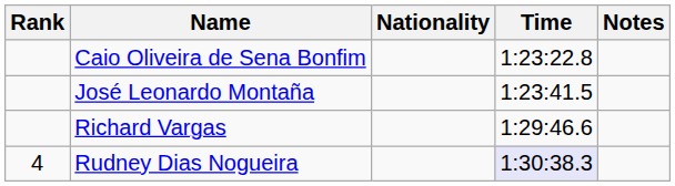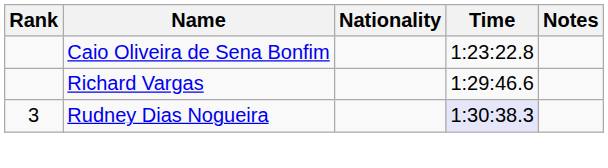 <table class="wikitable sortable" style="text-align:center">
 <tr>
 <th>Rank</th>
 <th>Name</th>
 <th>Nationality</th>
 <th>Time</th>
 <th>Notes</th>
 </tr>
 <tr>
 <td align=center></td>
 <td align=left><a href='#'>Caio Oliveira de Sena Bonfim</a></td>
 <td align=left></td>
 <td>1:23:22.8</td>
 <td></td>
 </tr>
 <tr>
 <td align=center></td>
-<td align=left><a href='#'>José Leonardo Montaña</a></td>
-<td align=left></td>
-<td>1:23:41.5</td>
-<td></td>
-</tr>
-<tr>
-<td align=center></td>
 <td align=left><a href='#'>Richard Vargas</a></td>
 <td align=left></td>
 <td>1:29:46.6</td>
 <td></td>
 </tr>
 <tr>
-<td align=center>4</td>
+<td align=center>3</td>
 <td align=left><a href='#'>Rudney Dias Nogueira</a></td>
 <td align=left></td>
 <td style="background: lavender;">1:30:38.3</td>
 <td></td>
 </tr>
 </table>
